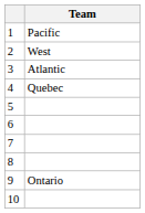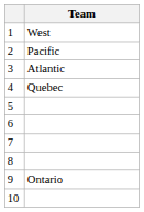 <table class="wikitable">
 <tr>
 <th width=20></th>
 <th width=150>Team</th>
 </tr>
 <tr style="background:#ffffff;">
 <td>1</td>
-<td> Pacific</td>
+<td> West</td>
 </tr>
 <tr style="background:#ffffff;">
 <td>2</td>
-<td> West</td>
+<td> Pacific</td>
 </tr>
 <tr style="background:#ffffff;">
 <td>3</td>
 <td> Atlantic</td>
 </tr>
 <tr style="background:#ffffff;">
 <td>4</td>
 <td> Quebec</td>
 </tr>
 <tr style="background:#ffffff;">
 <td>5</td>
 <td></td>
 </tr>
 <tr style="background:#ffffff;">
 <td>6</td>
 <td></td>
 </tr>
 <tr style="background:#ffffff;">
 <td>7</td>
 <td></td>
 </tr>
 <tr style="background:#ffffff;">
 <td>8</td>
 <td></td>
 </tr>
 <tr style="background:#ffffff;">
 <td>9</td>
 <td> Ontario</td>
 </tr>
 <tr style="background:#ffffff;">
 <td>10</td>
 <td></td>
 </tr>
 </table>
